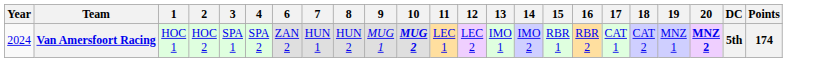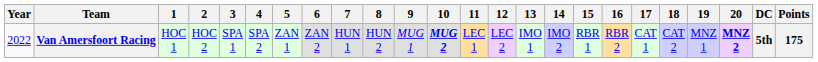 <table class="wikitable" style="text-align:center; font-size:85%">
 <tr>
 <th>Year</th>
 <th>Team</th>
 <th>1</th>
 <th>2</th>
 <th>3</th>
 <th>4</th>
+<th>5</th>
 <th>6</th>
 <th>7</th>
 <th>8</th>
 <th>9</th>
 <th>10</th>
 <th>11</th>
 <th>12</th>
 <th>13</th>
 <th>14</th>
 <th>15</th>
 <th>16</th>
 <th>17</th>
 <th>18</th>
 <th>19</th>
 <th>20</th>
 <th>DC</th>
 <th>Points</th>
 </tr>
 <tr>
-<td><a href='#'>2024</a></td>
+<td><a href='#'>2022</a></td>
 <th nowrap><a href='#'>Van Amersfoort Racing</a></th>
 <td style="background:#dfffdf;"><a href='#'>HOC<br>1</a><br></td>
 <td style="background:#dfffdf;"><a href='#'>HOC<br>2</a><br></td>
 <td style="background:#dfffdf;"><a href='#'>SPA<br>1</a><br></td>
 <td style="background:#dfffdf;"><a href='#'>SPA<br>2</a><br></td>
+<td style="background:#dfffdf;"><a href='#'>ZAN<br>1</a><br></td>
 <td style="background:#dfdfdf;"><a href='#'>ZAN<br>2</a><br></td>
 <td style="background:#dfdfdf;"><a href='#'>HUN<br>1</a><br></td>
 <td style="background:#dfdfdf;"><a href='#'>HUN<br>2</a><br></td>
 <td style="background:#dfdfdf;"><em><a href='#'>MUG<br>1</a></em><br></td>
 <td style="background:#dfdfdf;"><strong><em><a href='#'>MUG<br>2</a></em></strong><br></td>
 <td style="background:#ffdf9f;"><a href='#'>LEC<br>1</a><br></td>
 <td style="background:#efcfff;"><a href='#'>LEC<br>2</a><br></td>
 <td style="background:#dfffdf;"><a href='#'>IMO<br>1</a><br></td>
 <td style="background:#cfcfff;"><a href='#'>IMO<br>2</a><br></td>
 <td style="background:#dfffdf;"><a href='#'>RBR<br>1</a><br></td>
 <td style="background:#ffdf9f;"><a href='#'>RBR<br>2</a><br></td>
 <td style="background:#dfffdf;"><a href='#'>CAT<br>1</a><br></td>
 <td style="background:#cfcfff;"><a href='#'>CAT<br>2</a><br></td>
 <td style="background:#CFCFFF;"><a href='#'>MNZ<br>1</a><br></td>
 <td style="background:#EFCFFF;"><strong><a href='#'>MNZ<br>2</a><br></strong></td>
 <th style="background:#;">5th</th>
-<th style="background:#;">174</th>
+<th style="background:#;">175</th>
 </tr>
 </table>
